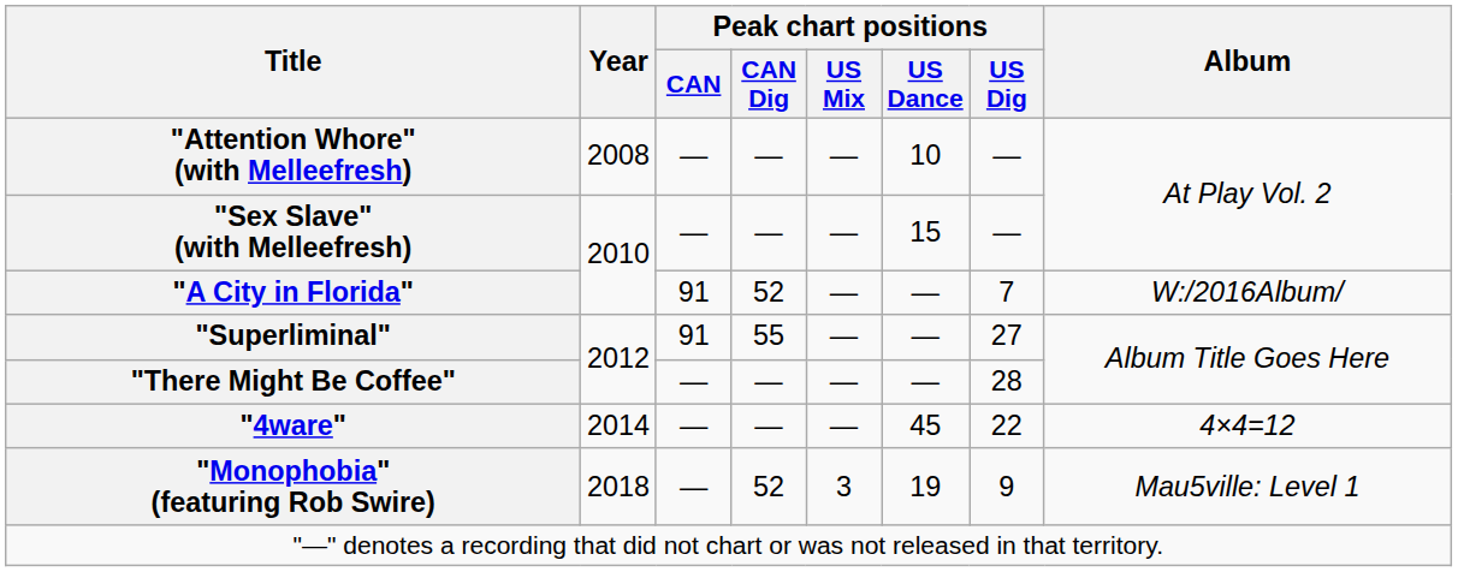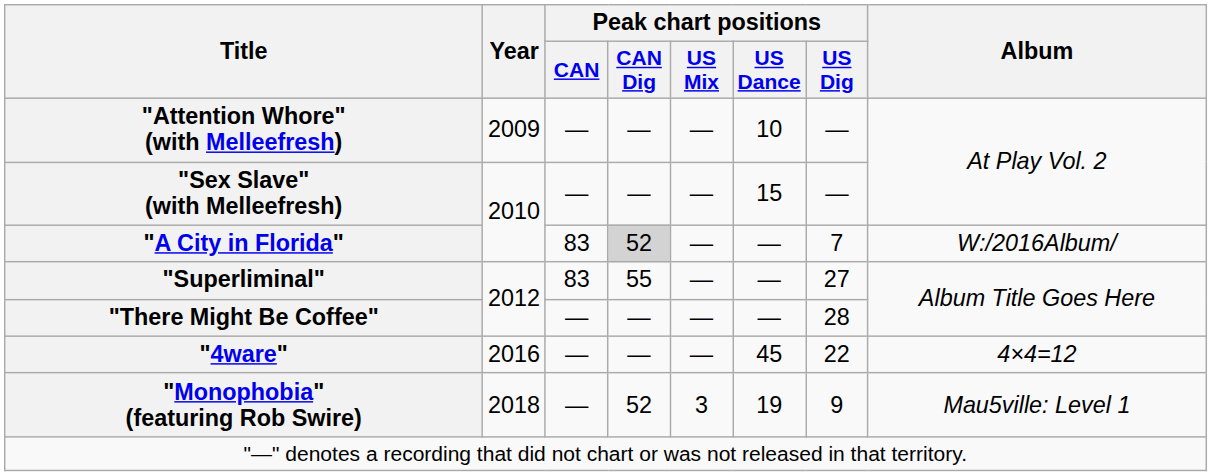 <table class="wikitable plainrowheaders" style="text-align:center;" border="1">
 <tr>
 <th scope="col" rowspan="2" style="width:20em;">Title</th>
 <th scope="col" rowspan="2" style="width:2em;">Year</th>
 <th scope="col" colspan="5">Peak chart positions</th>
 <th scope="col" rowspan="2" style="width:14em;">Album</th>
 </tr>
 <tr>
 <th scope="col" style="width:2.5em;font-size:90%;"><a href='#'>CAN</a><br></th>
 <th scope="col" style="width:2.5em;font-size:90%;"><a href='#'>CAN<br>Dig</a><br></th>
 <th scope="col" style="width:2.5em;font-size:90%;"><a href='#'>US<br>Mix</a><br></th>
 <th scope="col" style="width:2.5em;font-size:90%;"><a href='#'>US<br>Dance</a><br></th>
 <th scope="col" style="width:2.5em;font-size:90%;"><a href='#'>US<br>Dig</a><br></th>
 </tr>
 <tr>
 <th scope="row">"Attention Whore" <br><span>(with <a href='#'>Melleefresh</a>)</span></th>
-<td>2008</td>
+<td>2009</td>
 <td>—</td>
 <td>—</td>
 <td>—</td>
 <td>10</td>
 <td>—</td>
 <td rowspan="2"><em>At Play Vol. 2</em></td>
 </tr>
 <tr>
 <th scope="row">"Sex Slave" <br><span>(with Melleefresh)</span></th>
 <td rowspan="2">2010</td>
 <td>—</td>
 <td>—</td>
 <td>—</td>
 <td>15</td>
 <td>—</td>
 </tr>
 <tr>
 <th scope="row">"<a href='#'>A City in Florida</a>"</th>
-<td>91</td>
-<td>52</td>
+<td>83</td>
+<td style="background: lightgrey;">52</td>
 <td>—</td>
 <td>—</td>
 <td>7</td>
 <td><em>W:/2016Album/</em></td>
 </tr>
 <tr>
 <th scope="row">"Superliminal"</th>
 <td rowspan="2">2012</td>
-<td>91</td>
+<td>83</td>
 <td>55</td>
 <td>—</td>
 <td>—</td>
 <td>27</td>
 <td rowspan="2"><em>Album Title Goes Here</em></td>
 </tr>
 <tr>
 <th scope="row">"There Might Be Coffee"</th>
 <td>—</td>
 <td>—</td>
 <td>—</td>
 <td>—</td>
 <td>28</td>
 </tr>
 <tr>
 <th scope="row">"<a href='#'>4ware</a>"</th>
-<td>2014</td>
+<td>2016</td>
 <td>—</td>
 <td>—</td>
 <td>—</td>
 <td>45</td>
 <td>22</td>
 <td><em>4×4=12</em></td>
 </tr>
 <tr>
 <th scope="row">"<a href='#'>Monophobia</a>" <br><span>(featuring Rob Swire)</span></th>
 <td>2018</td>
 <td>—</td>
 <td>52</td>
 <td>3</td>
 <td>19</td>
 <td>9</td>
 <td><em>Mau5ville: Level 1</em></td>
 </tr>
 <tr>
 <td colspan="8" style="font-size:90%">"—" denotes a recording that did not chart or was not released in that territory.</td>
 </tr>
 </table>
